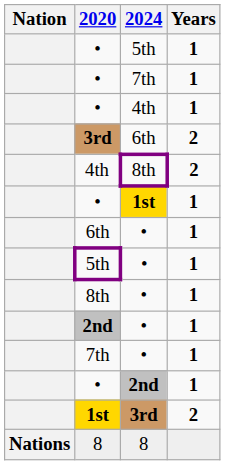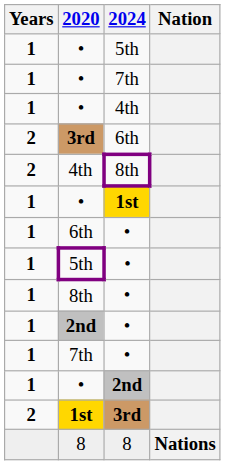 <table class="wikitable plainrowheaders sticky-header" style="text-align:center">
 <tr>
-<th>Nation</th>
+<th>Years</th>
 <th><a href='#'>2020</a><br></th>
 <th><a href='#'>2024</a><br></th>
-<th>Years</th>
+<th>Nation</th>
 </tr>
 <tr>
-<th scope="row"></th>
+<td><strong>1</strong></td>
 <td>•</td>
 <td>5th</td>
-<td><strong>1</strong></td>
+<th scope="row"></th>
 </tr>
 <tr>
-<th scope="row"></th>
+<td><strong>1</strong></td>
 <td>•</td>
 <td>7th</td>
-<td><strong>1</strong></td>
+<th scope="row"></th>
 </tr>
 <tr>
-<th scope="row"></th>
+<td><strong>1</strong></td>
 <td>•</td>
 <td>4th</td>
-<td><strong>1</strong></td>
+<th scope="row"></th>
 </tr>
 <tr>
-<th scope="row"></th>
+<td><strong>2</strong></td>
 <td bgcolor=#cc9966><strong>3rd</strong></td>
 <td>6th</td>
-<td><strong>2</strong></td>
+<th scope="row"></th>
 </tr>
 <tr>
-<th scope="row"></th>
+<td><strong>2</strong></td>
 <td>4th</td>
 <td style="border:3px solid purple">8th</td>
-<td><strong>2</strong></td>
+<th scope="row"></th>
 </tr>
 <tr>
-<th scope="row"></th>
+<td><strong>1</strong></td>
 <td>•</td>
 <td bgcolor=gold><strong>1st</strong></td>
-<td><strong>1</strong></td>
+<th scope="row"></th>
 </tr>
 <tr>
-<th scope="row"></th>
+<td><strong>1</strong></td>
 <td>6th</td>
 <td>•</td>
-<td><strong>1</strong></td>
+<th scope="row"></th>
 </tr>
 <tr>
-<th scope="row"></th>
+<td><strong>1</strong></td>
 <td style="border:3px solid purple">5th</td>
 <td>•</td>
-<td><strong>1</strong></td>
+<th scope="row"></th>
 </tr>
 <tr>
-<th scope="row"></th>
+<td><strong>1</strong></td>
 <td>8th</td>
 <td>•</td>
-<td><strong>1</strong></td>
+<th scope="row"></th>
 </tr>
 <tr>
-<th scope="row"></th>
+<td><strong>1</strong></td>
 <td bgcolor=silver><strong>2nd</strong></td>
 <td>•</td>
-<td><strong>1</strong></td>
+<th scope="row"></th>
 </tr>
 <tr>
-<th scope="row"></th>
+<td><strong>1</strong></td>
 <td>7th</td>
 <td>•</td>
-<td><strong>1</strong></td>
+<th scope="row"></th>
 </tr>
 <tr>
-<th scope="row"></th>
+<td><strong>1</strong></td>
 <td>•</td>
 <td bgcolor=silver><strong>2nd</strong></td>
-<td><strong>1</strong></td>
+<th scope="row"></th>
 </tr>
 <tr>
-<th scope="row"></th>
+<td><strong>2</strong></td>
 <td bgcolor=gold><strong>1st</strong></td>
 <td bgcolor=#cc9966><strong>3rd</strong></td>
-<td><strong>2</strong></td>
+<th scope="row"></th>
 </tr>
 <tr bgcolor="#EFEFEF">
-<th scope="row"><strong>Nations</strong></th>
+<td></td>
 <td>8</td>
 <td>8</td>
-<td></td>
+<th scope="row"><strong>Nations</strong></th>
 </tr>
 </table>
